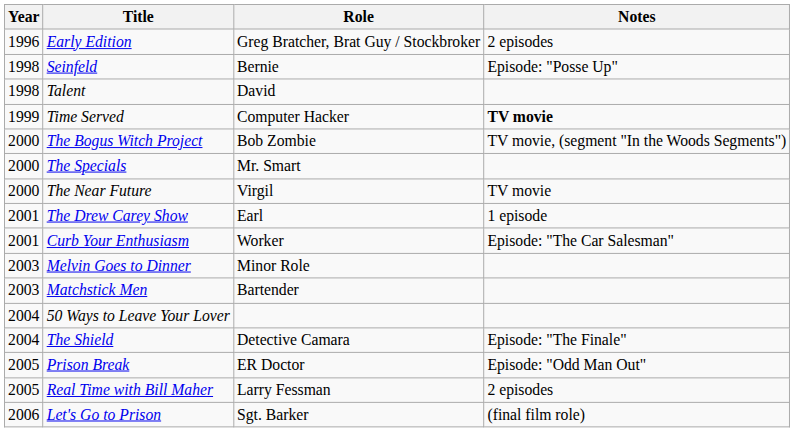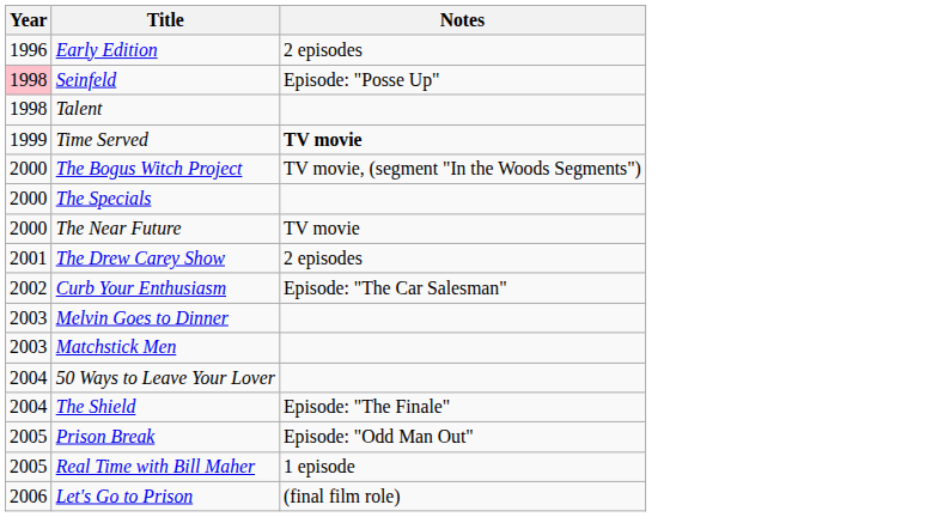 <table class="wikitable">
 <tr>
 <th>Year</th>
 <th>Title</th>
-<th>Role</th>
 <th>Notes</th>
 </tr>
 <tr>
 <td>1996</td>
 <td><em><a href='#'>Early Edition</a></em></td>
-<td>Greg Bratcher, Brat Guy / Stockbroker</td>
 <td>2 episodes</td>
 </tr>
 <tr>
-<td>1998</td>
+<td style="background: pink;">1998</td>
 <td><em><a href='#'>Seinfeld</a></em></td>
-<td>Bernie</td>
 <td>Episode: "Posse Up"</td>
 </tr>
 <tr>
 <td>1998</td>
 <td><em>Talent</em></td>
-<td>David</td>
 <td></td>
 </tr>
 <tr>
 <td>1999</td>
 <td><em>Time Served</em></td>
-<td>Computer Hacker</td>
 <td><strong>TV movie</strong></td>
 </tr>
 <tr>
 <td>2000</td>
 <td><em><a href='#'>The Bogus Witch Project</a></em></td>
-<td>Bob Zombie</td>
 <td>TV movie, (segment "In the Woods Segments")</td>
 </tr>
 <tr>
 <td>2000</td>
 <td><em><a href='#'>The Specials</a></em></td>
-<td>Mr. Smart</td>
 <td></td>
 </tr>
 <tr>
 <td>2000</td>
 <td><em>The Near Future</em></td>
-<td>Virgil</td>
 <td>TV movie</td>
 </tr>
 <tr>
 <td>2001</td>
 <td><em><a href='#'>The Drew Carey Show</a></em></td>
-<td>Earl</td>
-<td>1 episode</td>
+<td>2 episodes</td>
 </tr>
 <tr>
-<td>2001</td>
+<td>2002</td>
 <td><em><a href='#'>Curb Your Enthusiasm</a></em></td>
-<td>Worker</td>
 <td>Episode: "The Car Salesman"</td>
 </tr>
 <tr>
 <td>2003</td>
 <td><em><a href='#'>Melvin Goes to Dinner</a></em></td>
-<td>Minor Role</td>
 <td></td>
 </tr>
 <tr>
 <td>2003</td>
 <td><em><a href='#'>Matchstick Men</a></em></td>
-<td>Bartender</td>
 <td></td>
 </tr>
 <tr>
 <td>2004</td>
 <td><em>50 Ways to Leave Your Lover</em></td>
 <td></td>
-<td></td>
 </tr>
 <tr>
 <td>2004</td>
 <td><em><a href='#'>The Shield</a></em></td>
-<td>Detective Camara</td>
 <td>Episode: "The Finale"</td>
 </tr>
 <tr>
 <td>2005</td>
 <td><em><a href='#'>Prison Break</a></em></td>
-<td>ER Doctor</td>
 <td>Episode: "Odd Man Out"</td>
 </tr>
 <tr>
 <td>2005</td>
 <td><em><a href='#'>Real Time with Bill Maher</a></em></td>
-<td>Larry Fessman</td>
-<td>2 episodes</td>
+<td>1 episode</td>
 </tr>
 <tr>
 <td>2006</td>
 <td><em><a href='#'>Let's Go to Prison</a></em></td>
-<td>Sgt. Barker</td>
 <td>(final film role)</td>
 </tr>
 </table>
